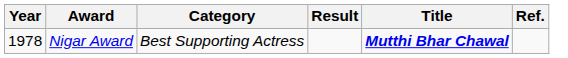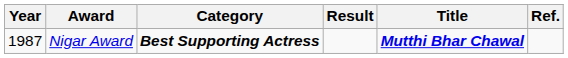 <table class="wikitable">
 <tr>
 <th>Year</th>
 <th>Award</th>
 <th>Category</th>
 <th>Result</th>
 <th>Title</th>
 <th>Ref.</th>
 </tr>
 <tr>
-<td>1978</td>
+<td>1987</td>
 <td><em><a href='#'>Nigar Award</a></em></td>
-<td><em>Best Supporting Actress</em></td>
+<td><strong><em>Best Supporting Actress</em></strong></td>
 <td></td>
 <td><strong><em><a href='#'>Mutthi Bhar Chawal</a></em></strong></td>
 <td></td>
 </tr>
 </table>
